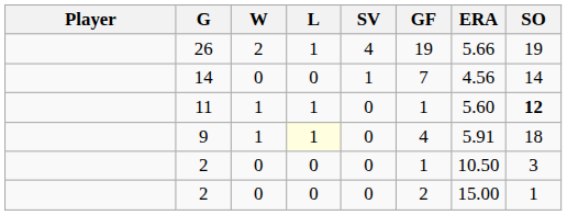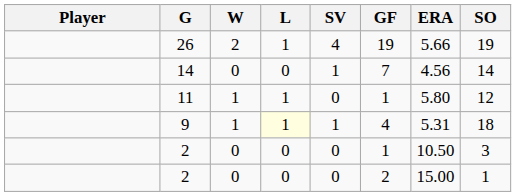 <table class="wikitable sortable">
 <tr>
 <th bgcolor="#DDDDFF" width="28%">Player</th>
 <th bgcolor="#DDDDFF" width="9%">G</th>
 <th bgcolor="#DDDDFF" width="9%">W</th>
 <th bgcolor="#DDDDFF" width="9%">L</th>
 <th bgcolor="#DDDDFF" width="9%">SV</th>
 <th bgcolor="#DDDDFF" width="9%">GF</th>
 <th bgcolor="#DDDDFF" width="9%">ERA</th>
 <th bgcolor="#DDDDFF" width="9%">SO</th>
 </tr>
 <tr align="center">
 <td></td>
 <td>26</td>
 <td>2</td>
 <td>1</td>
 <td>4</td>
 <td>19</td>
 <td>5.66</td>
 <td>19</td>
 </tr>
 <tr align="center">
 <td></td>
 <td>14</td>
 <td>0</td>
 <td>0</td>
 <td>1</td>
 <td>7</td>
 <td>4.56</td>
 <td>14</td>
 </tr>
 <tr align="center">
 <td></td>
 <td>11</td>
 <td>1</td>
 <td>1</td>
 <td>0</td>
 <td>1</td>
-<td>5.60</td>
-<td><strong>12</strong></td>
+<td>5.80</td>
+<td>12</td>
 </tr>
 <tr align="center">
 <td></td>
 <td>9</td>
 <td>1</td>
 <td style="background: lightyellow;">1</td>
-<td>0</td>
+<td>1</td>
 <td>4</td>
-<td>5.91</td>
+<td>5.31</td>
 <td>18</td>
 </tr>
 <tr align="center">
 <td></td>
 <td>2</td>
 <td>0</td>
 <td>0</td>
 <td>0</td>
 <td>1</td>
 <td>10.50</td>
 <td>3</td>
 </tr>
 <tr align="center">
 <td></td>
 <td>2</td>
 <td>0</td>
 <td>0</td>
 <td>0</td>
 <td>2</td>
 <td>15.00</td>
 <td>1</td>
 </tr>
 </table>
